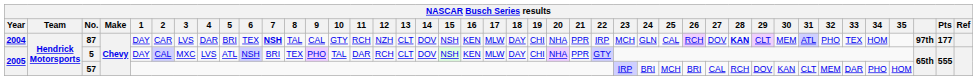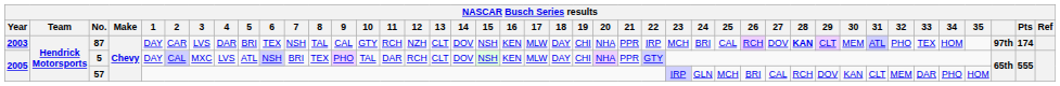 <table class="wikitable" style="text-align:center; font-size:75%">
 <tr>
 <th colspan=42><a href='#'>NASCAR</a> <a href='#'>Busch Series</a> results</th>
 </tr>
 <tr>
 <th>Year</th>
 <th>Team</th>
 <th>No.</th>
 <th>Make</th>
 <th>1</th>
 <th>2</th>
 <th>3</th>
 <th>4</th>
 <th>5</th>
 <th>6</th>
 <th>7</th>
 <th>8</th>
 <th>9</th>
 <th>10</th>
 <th>11</th>
 <th>12</th>
 <th>13</th>
 <th>14</th>
 <th>15</th>
 <th>16</th>
 <th>17</th>
 <th>18</th>
 <th>19</th>
 <th>20</th>
 <th>21</th>
 <th>22</th>
 <th>23</th>
 <th>24</th>
 <th>25</th>
 <th>26</th>
 <th>27</th>
 <th>28</th>
 <th>29</th>
 <th>30</th>
 <th>31</th>
 <th>32</th>
 <th>33</th>
 <th>34</th>
 <th>35</th>
 <th></th>
 <th>Pts</th>
 <th>Ref</th>
 </tr>
 <tr>
-<th><a href='#'>2004</a></th>
+<th><a href='#'>2003</a></th>
 <th rowspan=3><a href='#'>Hendrick Motorsports</a></th>
 <th>87</th>
 <th rowspan=3><a href='#'>Chevy</a></th>
 <td><a href='#'>DAY</a></td>
 <td><a href='#'>CAR</a></td>
 <td><a href='#'>LVS</a></td>
 <td><a href='#'>DAR</a></td>
 <td><a href='#'>BRI</a></td>
 <td><a href='#'>TEX</a></td>
-<td><strong><a href='#'>NSH</a></strong></td>
+<td><a href='#'>NSH</a></td>
 <td><a href='#'>TAL</a></td>
 <td><a href='#'>CAL</a></td>
 <td><a href='#'>GTY</a></td>
 <td><a href='#'>RCH</a></td>
 <td><a href='#'>NZH</a></td>
 <td><a href='#'>CLT</a></td>
 <td><a href='#'>DOV</a></td>
 <td><a href='#'>NSH</a></td>
 <td><a href='#'>KEN</a></td>
 <td><a href='#'>MLW</a></td>
 <td><a href='#'>DAY</a></td>
 <td><a href='#'>CHI</a></td>
 <td><a href='#'>NHA</a></td>
 <td><a href='#'>PPR</a></td>
 <td><a href='#'>IRP</a></td>
 <td><a href='#'>MCH</a></td>
-<td><a href='#'>GLN</a></td>
+<td><a href='#'>BRI</a></td>
 <td><a href='#'>CAL</a></td>
 <td style="background:#EFCFFF;"><a href='#'>RCH</a><br></td>
 <td><a href='#'>DOV</a></td>
 <td><strong><a href='#'>KAN</a></strong></td>
 <td style="background:#EFCFFF;"><a href='#'>CLT</a><br></td>
 <td><a href='#'>MEM</a></td>
 <td style="background:#CFCFFF;"><a href='#'>ATL</a><br></td>
 <td><a href='#'>PHO</a></td>
 <td><a href='#'>TEX</a></td>
 <td><a href='#'>HOM</a></td>
 <td></td>
 <th>97th</th>
-<th>177</th>
+<th>174</th>
 <th></th>
 </tr>
 <tr>
 <th rowspan=2><a href='#'>2005</a></th>
 <th>5</th>
 <td><a href='#'>DAY</a></td>
 <td style="background:#CFCFFF;"><a href='#'>CAL</a><br></td>
 <td><a href='#'>MXC</a></td>
 <td><a href='#'>LVS</a></td>
 <td><a href='#'>ATL</a></td>
 <td style="background:#CFCFFF;"><a href='#'>NSH</a><br></td>
 <td><a href='#'>BRI</a></td>
 <td><a href='#'>TEX</a></td>
 <td style="background:#EFCFFF;"><a href='#'>PHO</a><br></td>
 <td><a href='#'>TAL</a></td>
 <td><a href='#'>DAR</a></td>
 <td><a href='#'>RCH</a></td>
 <td><a href='#'>CLT</a></td>
 <td><a href='#'>DOV</a></td>
 <td style="background:#DFFFDF;"><a href='#'>NSH</a><br></td>
 <td><a href='#'>KEN</a></td>
 <td><a href='#'>MLW</a></td>
 <td><a href='#'>DAY</a></td>
 <td><a href='#'>CHI</a></td>
 <td style="background:#EFCFFF;"><a href='#'>NHA</a><br></td>
 <td><a href='#'>PPR</a></td>
 <td style="background:#CFCFFF;"><a href='#'>GTY</a><br></td>
 <td colspan=13></td>
 <th rowspan=2>65th</th>
 <th rowspan=2>555</th>
 <th rowspan=2></th>
 </tr>
 <tr>
 <th>57</th>
 <td colspan=22></td>
 <td style="background:#CFCFFF;"><a href='#'>IRP</a><br></td>
-<td><a href='#'>BRI</a></td>
+<td><a href='#'>GLN</a></td>
 <td><a href='#'>MCH</a></td>
 <td><a href='#'>BRI</a></td>
 <td><a href='#'>CAL</a></td>
 <td><a href='#'>RCH</a></td>
 <td><a href='#'>DOV</a></td>
 <td><a href='#'>KAN</a></td>
 <td><a href='#'>CLT</a></td>
 <td><a href='#'>MEM</a></td>
 <td><a href='#'>DAR</a></td>
 <td><a href='#'>PHO</a></td>
 <td><a href='#'>HOM</a></td>
 </tr>
 </table>
